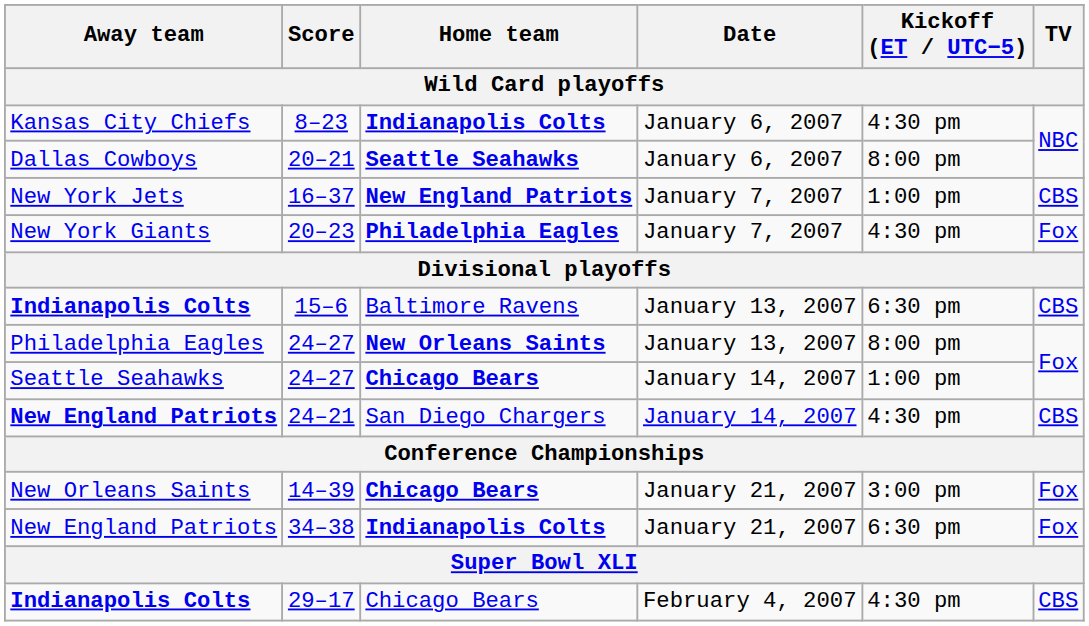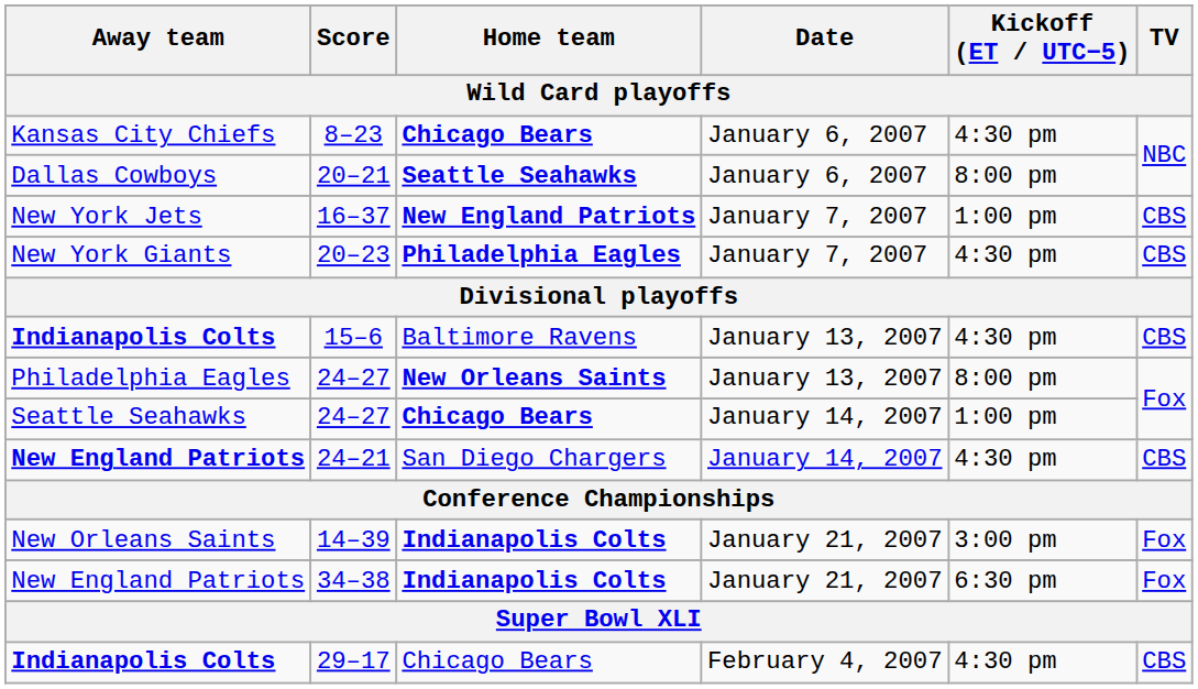 <table class="wikitable" align="center" style="font-size: 92%">
 <tr>
 <th>Away team</th>
 <th>Score</th>
 <th>Home team</th>
 <th>Date</th>
 <th>Kickoff<br>(<a href='#'>ET</a> / <a href='#'>UTC−5</a>)</th>
 <th>TV</th>
 </tr>
 <tr>
 <th colspan=7>Wild Card playoffs</th>
 </tr>
 <tr>
 <td><a href='#'>Kansas City Chiefs</a></td>
 <td align=center><a href='#'>8–23</a></td>
-<td><strong><a href='#'>Indianapolis Colts</a></strong></td>
+<td><strong><a href='#'>Chicago Bears</a></strong></td>
 <td>January 6, 2007</td>
 <td>4:30 pm</td>
 <td rowspan="2"><a href='#'>NBC</a></td>
 </tr>
 <tr>
 <td><a href='#'>Dallas Cowboys</a></td>
 <td align=center><a href='#'>20–21</a></td>
 <td><strong><a href='#'>Seattle Seahawks</a></strong></td>
 <td>January 6, 2007</td>
 <td>8:00 pm</td>
 </tr>
 <tr>
 <td><a href='#'>New York Jets</a></td>
 <td align=center><a href='#'>16–37</a></td>
 <td><strong><a href='#'>New England Patriots</a></strong></td>
 <td>January 7, 2007</td>
 <td>1:00 pm</td>
 <td><a href='#'>CBS</a></td>
 </tr>
 <tr>
 <td><a href='#'>New York Giants</a></td>
 <td align=center><a href='#'>20–23</a></td>
 <td><strong><a href='#'>Philadelphia Eagles</a></strong></td>
 <td>January 7, 2007</td>
 <td>4:30 pm</td>
-<td><a href='#'>Fox</a></td>
+<td><a href='#'>CBS</a></td>
 </tr>
 <tr>
 <th colspan=7>Divisional playoffs</th>
 </tr>
 <tr>
 <td><strong><a href='#'>Indianapolis Colts</a></strong></td>
 <td align=center><a href='#'>15–6</a></td>
 <td><a href='#'>Baltimore Ravens</a></td>
 <td>January 13, 2007</td>
-<td>6:30 pm</td>
+<td>4:30 pm</td>
 <td><a href='#'>CBS</a></td>
 </tr>
 <tr>
 <td><a href='#'>Philadelphia Eagles</a></td>
 <td align=center><a href='#'>24–27</a></td>
 <td><strong><a href='#'>New Orleans Saints</a></strong></td>
 <td>January 13, 2007</td>
 <td>8:00 pm</td>
 <td rowspan="2"><a href='#'>Fox</a></td>
 </tr>
 <tr>
 <td><a href='#'>Seattle Seahawks</a></td>
 <td align=center><a href='#'>24–27 </a></td>
 <td><strong><a href='#'>Chicago Bears</a></strong></td>
 <td>January 14, 2007</td>
 <td>1:00 pm</td>
 </tr>
 <tr>
 <td><strong><a href='#'>New England Patriots</a></strong></td>
 <td align=center><a href='#'>24–21</a></td>
 <td><a href='#'>San Diego Chargers</a></td>
 <td><a href='#'>January 14, 2007</a></td>
 <td>4:30 pm</td>
 <td><a href='#'>CBS</a></td>
 </tr>
 <tr>
 <th colspan=7>Conference Championships</th>
 </tr>
 <tr>
 <td><a href='#'>New Orleans Saints</a></td>
 <td align=center><a href='#'>14–39</a></td>
-<td><strong><a href='#'>Chicago Bears</a></strong></td>
+<td><strong><a href='#'>Indianapolis Colts</a></strong></td>
 <td>January 21, 2007</td>
 <td>3:00 pm</td>
 <td><a href='#'>Fox</a></td>
 </tr>
 <tr>
 <td><a href='#'>New England Patriots</a></td>
 <td align=center><a href='#'>34–38</a></td>
 <td><strong><a href='#'>Indianapolis Colts</a></strong></td>
 <td>January 21, 2007</td>
 <td>6:30 pm</td>
 <td><a href='#'>Fox</a></td>
 </tr>
 <tr>
 <th colspan=7><a href='#'>Super Bowl XLI</a><br></th>
 </tr>
 <tr>
 <td><strong><a href='#'>Indianapolis Colts</a></strong></td>
 <td align=center><a href='#'>29–17</a></td>
 <td><a href='#'>Chicago Bears</a></td>
 <td>February 4, 2007</td>
 <td>4:30 pm</td>
 <td><a href='#'>CBS</a></td>
 </tr>
 </table>
